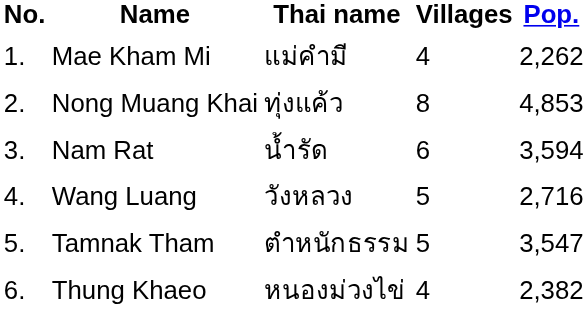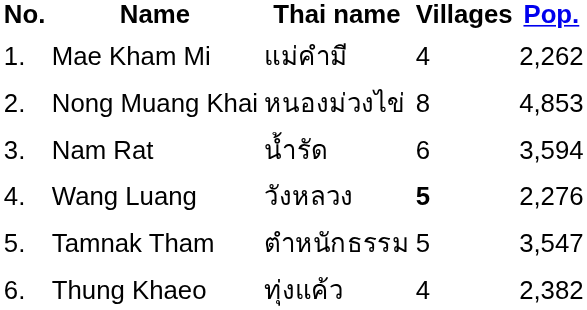 <table>
 <tr>
 <th>No.</th>
 <th>Name</th>
 <th>Thai name</th>
 <th>Villages</th>
 <th><a href='#'>Pop.</a></th>
 </tr>
 <tr>
 <td>1.</td>
 <td>Mae Kham Mi</td>
 <td>แม่คำมี</td>
 <td>4</td>
 <td>2,262</td>
 <td></td>
 </tr>
 <tr>
 <td>2.</td>
 <td>Nong Muang Khai</td>
-<td>ทุ่งแค้ว</td>
+<td>หนองม่วงไข่</td>
 <td>8</td>
 <td>4,853</td>
 <td></td>
 </tr>
 <tr>
 <td>3.</td>
 <td>Nam Rat</td>
 <td>น้ำรัด</td>
 <td>6</td>
 <td>3,594</td>
 <td></td>
 </tr>
 <tr>
 <td>4.</td>
 <td>Wang Luang</td>
 <td>วังหลวง</td>
-<td>5</td>
-<td>2,716</td>
+<td><strong>5</strong></td>
+<td>2,276</td>
 <td></td>
 </tr>
 <tr>
 <td>5.</td>
 <td>Tamnak Tham</td>
 <td>ตำหนักธรรม</td>
 <td>5</td>
 <td>3,547</td>
 <td></td>
 </tr>
 <tr>
 <td>6.</td>
 <td>Thung Khaeo</td>
-<td>หนองม่วงไข่</td>
+<td>ทุ่งแค้ว</td>
 <td>4</td>
 <td>2,382</td>
 <td></td>
 </tr>
 </table>
